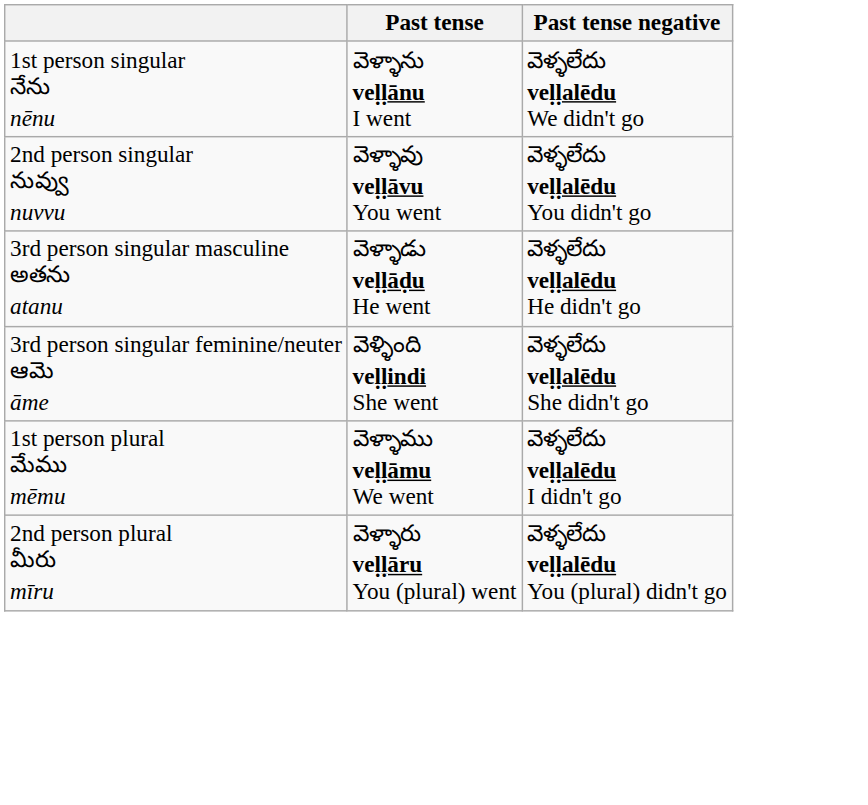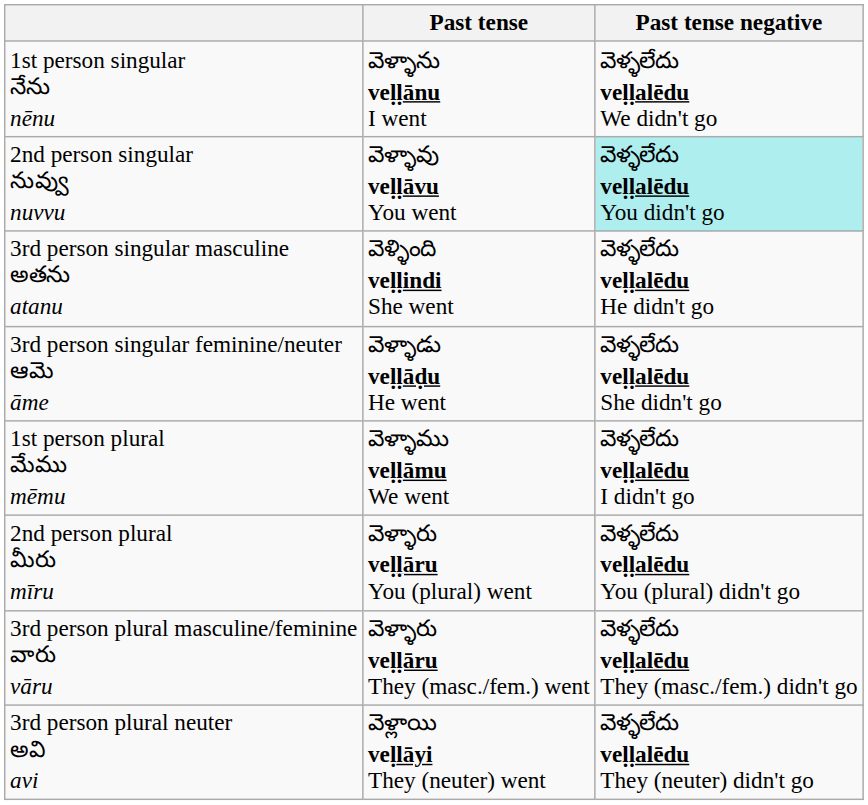 <table class="wikitable">
 <tr>
 <th></th>
 <th>Past tense</th>
 <th>Past tense negative</th>
 </tr>
 <tr>
 <td>1st person singular<br>నేను<br><em>nēnu</em></td>
 <td>వెళ్ళాను<br><strong>veḷḷ<u>ānu</u></strong><br>I went</td>
 <td>వెళ్ళలేదు<br><strong>veḷḷ<u>alēdu</u></strong><br>We didn't go</td>
 </tr>
 <tr>
 <td>2nd person singular<br>నువ్వు<br><em>nuvvu</em></td>
 <td>వెళ్ళావు<br><strong>veḷḷ<u>āvu</u></strong><br>You went</td>
-<td>వెళ్ళలేదు<br><strong>veḷḷ<u>alēdu</u></strong><br>You didn't go</td>
+<td style="background: paleturquoise;">వెళ్ళలేదు<br><strong>veḷḷ<u>alēdu</u></strong><br>You didn't go</td>
 </tr>
 <tr>
 <td>3rd person singular masculine<br>అతను<br><em>atanu</em></td>
-<td>వెళ్ళాడు<br><strong>veḷḷ<u>āḍu</u></strong><br>He went</td>
+<td>వెళ్ళింది<br><strong>veḷḷ<u>indi</u></strong><br>She went</td>
 <td>వెళ్ళలేదు<br><strong>veḷḷ<u>alēdu</u></strong><br>He didn't go</td>
 </tr>
 <tr>
 <td>3rd person singular feminine/neuter<br>ఆమె<br><em>āme</em></td>
-<td>వెళ్ళింది<br><strong>veḷḷ<u>indi</u></strong><br>She went</td>
+<td>వెళ్ళాడు<br><strong>veḷḷ<u>āḍu</u></strong><br>He went</td>
 <td>వెళ్ళలేదు<br><strong>veḷḷ<u>alēdu</u></strong><br>She didn't go</td>
 </tr>
 <tr>
 <td>1st person plural<br>మేము<br><em>mēmu</em></td>
 <td>వెళ్ళాము<br><strong>veḷḷ<u>āmu</u></strong><br>We went</td>
 <td>వెళ్ళలేదు<br><strong>veḷḷ<u>alēdu</u></strong><br>I didn't go</td>
 </tr>
 <tr>
 <td>2nd person plural<br>మీరు<br><em>mīru</em></td>
 <td>వెళ్ళారు<br><strong>veḷ<u>ḷāru</u></strong><br>You (plural) went</td>
 <td>వెళ్ళలేదు<br><strong>veḷḷ<u>alēdu</u></strong><br>You (plural) didn't go</td>
 </tr>
+<tr>
+<td>3rd person plural masculine/feminine<br>వారు<br><em>vāru</em></td>
+<td>వెళ్ళారు<br><strong>veḷ<u>ḷāru</u></strong><br>They (masc./fem.) went</td>
+<td>వెళ్ళలేదు<br><strong>veḷḷ<u>alēdu</u></strong><br>They (masc./fem.) didn't go</td>
+</tr>
+<tr>
+<td>3rd person plural neuter<br>అవి<br><em>avi</em></td>
+<td>వెళ్లాయి<br><strong>veḷ<u>lāyi</u></strong><br>They (neuter) went</td>
+<td>వెళ్ళలేదు<br><strong>veḷḷ<u>alēdu</u></strong><br>They (neuter) didn't go</td>
+</tr>
 </table>
